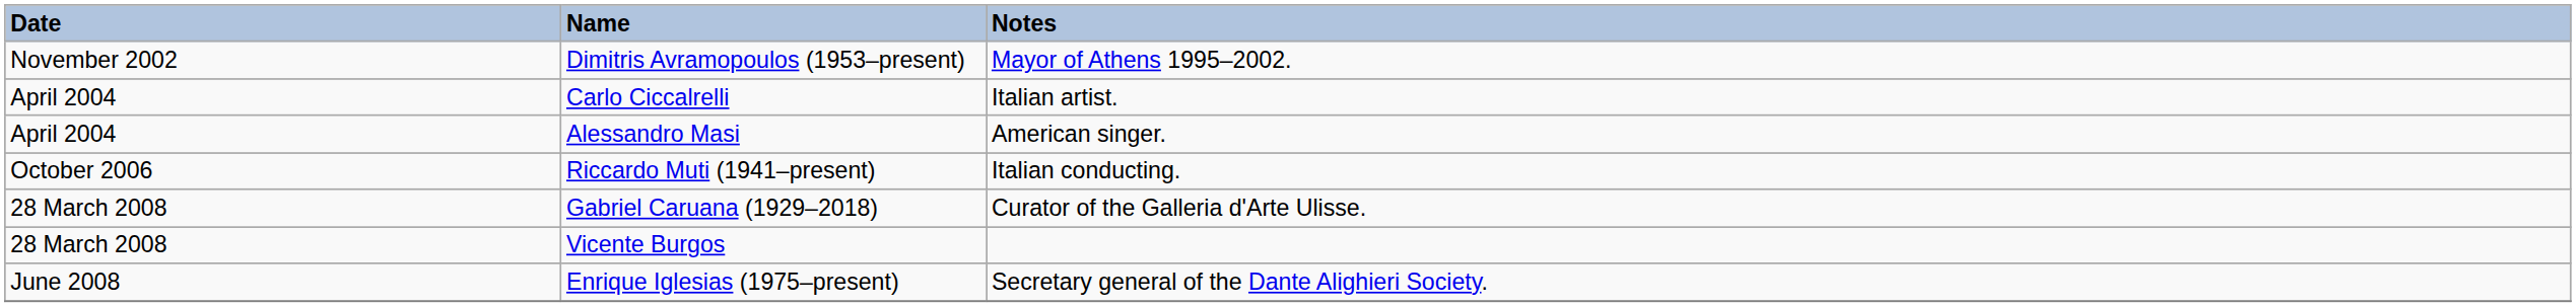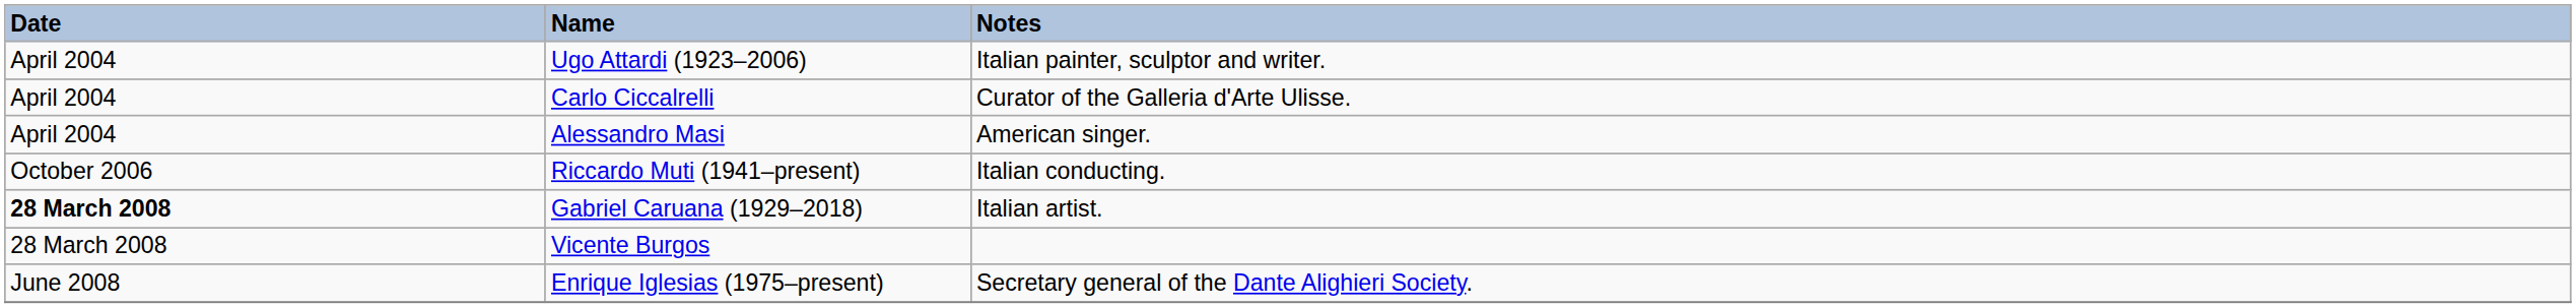 <table class="wikitable" width="75%" style="font-size: 85%; border: gray solid 1px; border-collapse: collapse; text-align: middle;">
 <tr>
 <th style="text-align: left;background:#B0C4DE">Date</th>
 <th width="240" style="text-align: left;background:#B0C4DE">Name</th>
 <th style="text-align: left;background:#B0C4DE">Notes</th>
 </tr>
 <tr>
-<td>November 2002</td>
-<td><a href='#'>Dimitris Avramopoulos</a> (1953–present)</td>
-<td><a href='#'>Mayor of Athens</a> 1995–2002.</td>
+<td>April 2004</td>
+<td><a href='#'>Ugo Attardi</a> (1923–2006)</td>
+<td>Italian painter, sculptor and writer.</td>
 </tr>
 <tr>
 <td>April 2004</td>
 <td><a href='#'>Carlo Ciccalrelli</a></td>
-<td>Italian artist.</td>
+<td>Curator of the Galleria d'Arte Ulisse.</td>
 </tr>
 <tr>
 <td>April 2004</td>
 <td><a href='#'>Alessandro Masi</a></td>
 <td>American singer.</td>
 </tr>
 <tr>
 <td>October 2006</td>
 <td><a href='#'>Riccardo Muti</a> (1941–present)</td>
 <td>Italian conducting.</td>
 </tr>
 <tr>
-<td>28 March 2008</td>
+<td><strong>28 March 2008</strong></td>
 <td><a href='#'>Gabriel Caruana</a> (1929–2018)</td>
-<td>Curator of the Galleria d'Arte Ulisse.</td>
+<td>Italian artist.</td>
 </tr>
 <tr>
 <td>28 March 2008</td>
 <td><a href='#'>Vicente Burgos</a></td>
 <td></td>
 </tr>
 <tr>
 <td>June 2008</td>
 <td><a href='#'>Enrique Iglesias</a> (1975–present)</td>
 <td>Secretary general of the <a href='#'>Dante Alighieri Society</a>.</td>
 </tr>
 <tr>
 </tr>
 </table>
